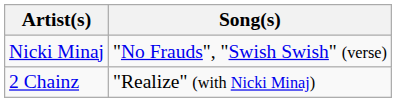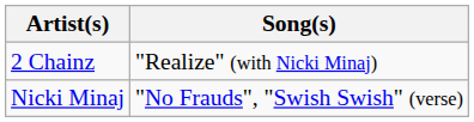 <table class="wikitable">
 <tr>
 <th>Artist(s)</th>
 <th>Song(s)</th>
 </tr>
 <tr>
+<td><a href='#'>2 Chainz</a></td>
+<td>"Realize" <small>(with <a href='#'>Nicki Minaj</a>)</small></td>
+</tr>
+<tr>
 <td><a href='#'>Nicki Minaj</a></td>
 <td>"<a href='#'>No Frauds</a>", "<a href='#'>Swish Swish</a>" <small>(verse)</small></td>
 </tr>
-<tr>
-<td><a href='#'>2 Chainz</a></td>
-<td>"Realize" <small>(with <a href='#'>Nicki Minaj</a>)</small></td>
-</tr>
 </table>
